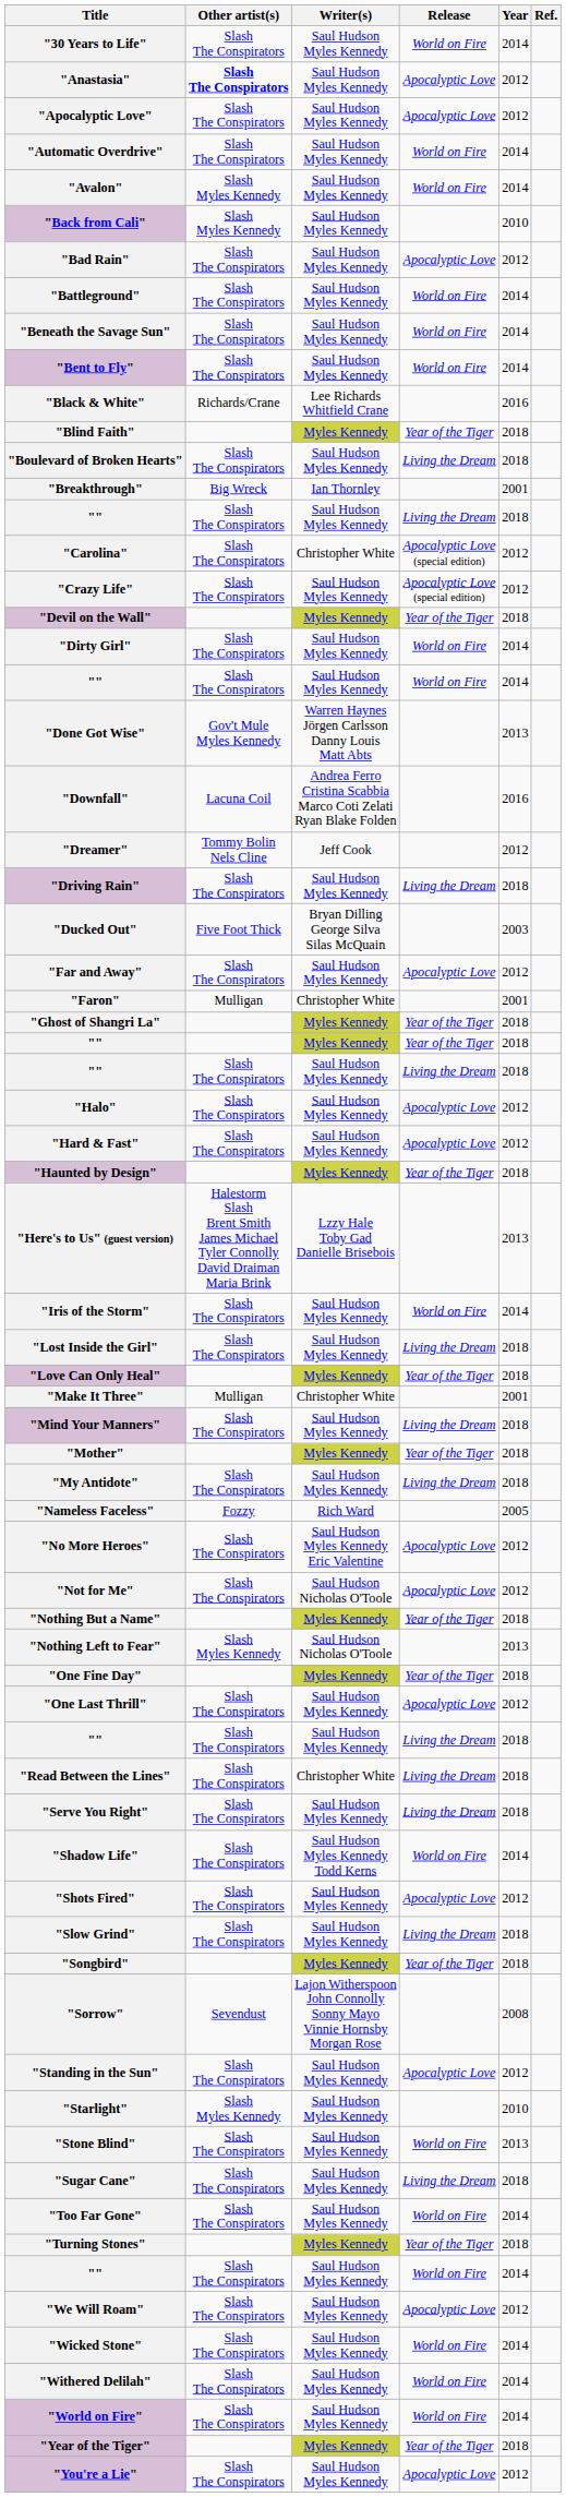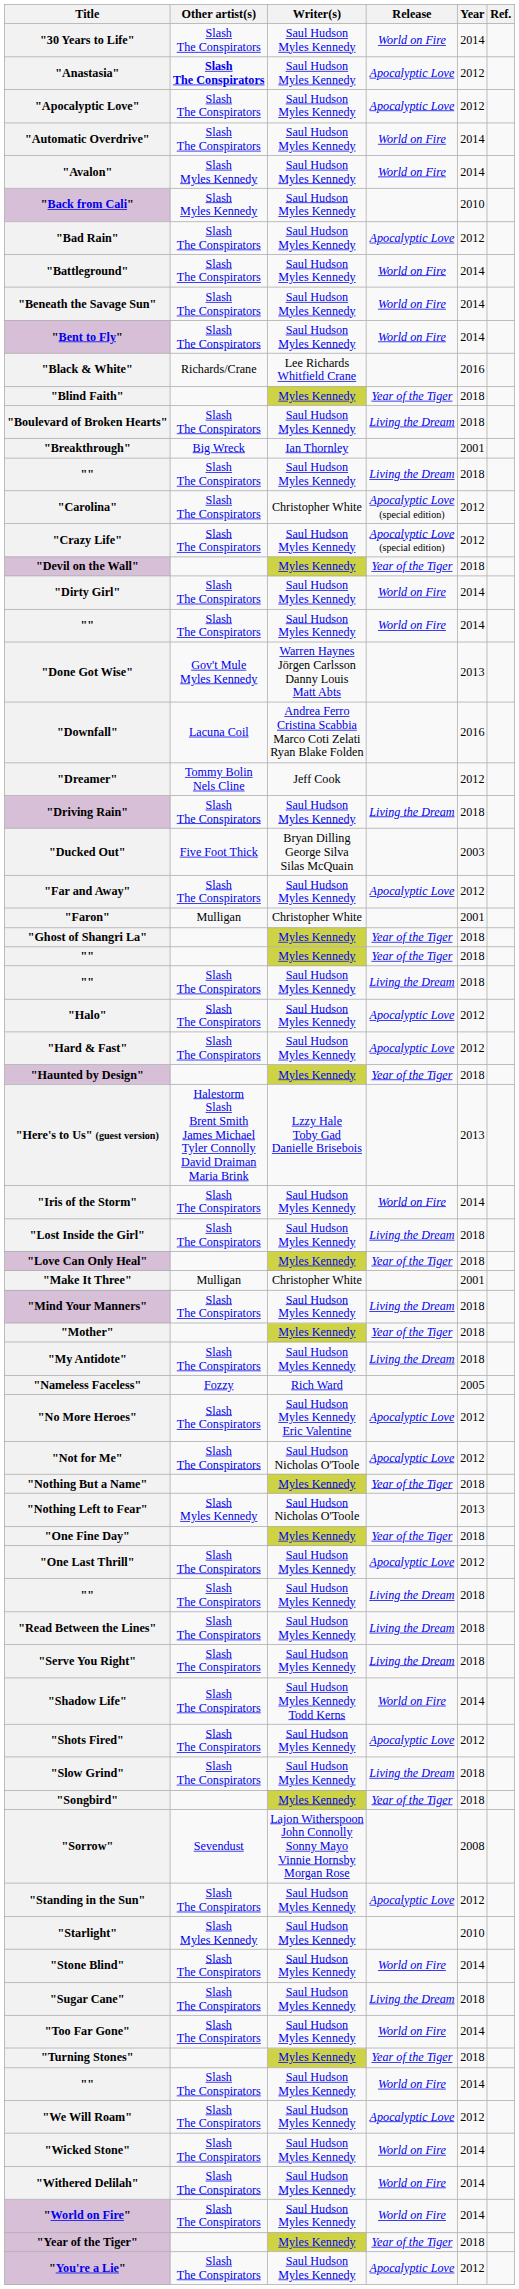 <table class="wikitable sortable plainrowheaders" style="text-align:center;">
 <tr>
 <th scope="col">Title</th>
 <th scope="col" class="unsortable">Other artist(s)</th>
 <th scope="col" class="unsortable">Writer(s)</th>
 <th scope="col">Release</th>
 <th scope="col">Year</th>
 <th scope="col" class="unsortable">Ref.</th>
 </tr>
 <tr>
 <th scope="row">"30 Years to Life"</th>
 <td><a href='#'>Slash</a><br><a href='#'>The Conspirators</a></td>
 <td><a href='#'>Saul Hudson</a><br><a href='#'>Myles Kennedy</a></td>
 <td><em><a href='#'>World on Fire</a></em></td>
 <td>2014</td>
 <td></td>
 </tr>
 <tr>
 <th scope="row">"Anastasia"</th>
 <td><strong><a href='#'>Slash</a><br><a href='#'>The Conspirators</a></strong></td>
 <td><a href='#'>Saul Hudson</a><br><a href='#'>Myles Kennedy</a></td>
 <td><em><a href='#'>Apocalyptic Love</a></em></td>
 <td>2012</td>
 <td></td>
 </tr>
 <tr>
 <th scope="row">"Apocalyptic Love"</th>
 <td><a href='#'>Slash</a><br><a href='#'>The Conspirators</a></td>
 <td><a href='#'>Saul Hudson</a><br><a href='#'>Myles Kennedy</a></td>
 <td><em><a href='#'>Apocalyptic Love</a></em></td>
 <td>2012</td>
 <td></td>
 </tr>
 <tr>
 <th scope="row">"Automatic Overdrive"</th>
 <td><a href='#'>Slash</a><br><a href='#'>The Conspirators</a></td>
 <td><a href='#'>Saul Hudson</a><br><a href='#'>Myles Kennedy</a></td>
 <td><em><a href='#'>World on Fire</a></em></td>
 <td>2014</td>
 <td></td>
 </tr>
 <tr>
 <th scope="row">"Avalon"</th>
 <td><a href='#'>Slash</a><br><a href='#'>Myles Kennedy</a></td>
 <td><a href='#'>Saul Hudson</a><br><a href='#'>Myles Kennedy</a></td>
 <td><em><a href='#'>World on Fire</a></em></td>
 <td>2014</td>
 <td></td>
 </tr>
 <tr>
 <th scope="row" style="background-color:#D8BFD8">"<a href='#'>Back from Cali</a>" </th>
 <td><a href='#'>Slash</a><br><a href='#'>Myles Kennedy</a></td>
 <td><a href='#'>Saul Hudson</a><br><a href='#'>Myles Kennedy</a></td>
 <td></td>
 <td>2010</td>
 <td></td>
 </tr>
 <tr>
 <th scope="row">"Bad Rain"</th>
 <td><a href='#'>Slash</a><br><a href='#'>The Conspirators</a></td>
 <td><a href='#'>Saul Hudson</a><br><a href='#'>Myles Kennedy</a></td>
 <td><em><a href='#'>Apocalyptic Love</a></em></td>
 <td>2012</td>
 <td></td>
 </tr>
 <tr>
 <th scope="row">"Battleground"</th>
 <td><a href='#'>Slash</a><br><a href='#'>The Conspirators</a></td>
 <td><a href='#'>Saul Hudson</a><br><a href='#'>Myles Kennedy</a></td>
 <td><em><a href='#'>World on Fire</a></em></td>
 <td>2014</td>
 <td></td>
 </tr>
 <tr>
 <th scope="row">"Beneath the Savage Sun"</th>
 <td><a href='#'>Slash</a><br><a href='#'>The Conspirators</a></td>
 <td><a href='#'>Saul Hudson</a><br><a href='#'>Myles Kennedy</a></td>
 <td><em><a href='#'>World on Fire</a></em></td>
 <td>2014</td>
 <td></td>
 </tr>
 <tr>
 <th scope="row" style="background-color:#D8BFD8">"<a href='#'>Bent to Fly</a>" </th>
 <td><a href='#'>Slash</a><br><a href='#'>The Conspirators</a></td>
 <td><a href='#'>Saul Hudson</a><br><a href='#'>Myles Kennedy</a></td>
 <td><em><a href='#'>World on Fire</a></em></td>
 <td>2014</td>
 <td></td>
 </tr>
 <tr>
 <th scope="row">"Black & White"</th>
 <td>Richards/Crane</td>
 <td>Lee Richards<br><a href='#'>Whitfield Crane</a></td>
 <td></td>
 <td>2016</td>
 <td></td>
 </tr>
 <tr>
 <th scope="row">"Blind Faith"</th>
 <td></td>
 <td style="background-color:#ced343"><a href='#'>Myles Kennedy</a> </td>
 <td><em><a href='#'>Year of the Tiger</a></em></td>
 <td>2018</td>
 <td></td>
 </tr>
 <tr>
 <th scope="row">"Boulevard of Broken Hearts"</th>
 <td><a href='#'>Slash</a><br><a href='#'>The Conspirators</a></td>
 <td><a href='#'>Saul Hudson</a><br><a href='#'>Myles Kennedy</a></td>
 <td><em><a href='#'>Living the Dream</a></em></td>
 <td>2018</td>
 <td></td>
 </tr>
 <tr>
 <th scope="row">"Breakthrough"</th>
 <td><a href='#'>Big Wreck</a></td>
 <td><a href='#'>Ian Thornley</a></td>
 <td></td>
 <td>2001</td>
 <td></td>
 </tr>
 <tr>
 <th scope="row">""</th>
 <td><a href='#'>Slash</a><br><a href='#'>The Conspirators</a></td>
 <td><a href='#'>Saul Hudson</a><br><a href='#'>Myles Kennedy</a></td>
 <td><em><a href='#'>Living the Dream</a></em></td>
 <td>2018</td>
 <td></td>
 </tr>
 <tr>
 <th scope="row">"Carolina"</th>
 <td><a href='#'>Slash</a><br><a href='#'>The Conspirators</a></td>
 <td>Christopher White</td>
 <td><em><a href='#'>Apocalyptic Love</a></em><br><small>(special edition)</small></td>
 <td>2012</td>
 <td></td>
 </tr>
 <tr>
 <th scope="row">"Crazy Life"</th>
 <td><a href='#'>Slash</a><br><a href='#'>The Conspirators</a></td>
 <td><a href='#'>Saul Hudson</a><br><a href='#'>Myles Kennedy</a></td>
 <td><em><a href='#'>Apocalyptic Love</a></em><br><small>(special edition)</small></td>
 <td>2012</td>
 <td></td>
 </tr>
 <tr>
 <th scope="row" style="background-color:#D8BFD8">"Devil on the Wall" </th>
 <td></td>
 <td style="background-color:#ced343"><a href='#'>Myles Kennedy</a> </td>
 <td><em><a href='#'>Year of the Tiger</a></em></td>
 <td>2018</td>
 <td></td>
 </tr>
 <tr>
 <th scope="row">"Dirty Girl"</th>
 <td><a href='#'>Slash</a><br><a href='#'>The Conspirators</a></td>
 <td><a href='#'>Saul Hudson</a><br><a href='#'>Myles Kennedy</a></td>
 <td><em><a href='#'>World on Fire</a></em></td>
 <td>2014</td>
 <td></td>
 </tr>
 <tr>
 <th scope="row">""</th>
 <td><a href='#'>Slash</a><br><a href='#'>The Conspirators</a></td>
 <td><a href='#'>Saul Hudson</a><br><a href='#'>Myles Kennedy</a></td>
 <td><em><a href='#'>World on Fire</a></em></td>
 <td>2014</td>
 <td></td>
 </tr>
 <tr>
 <th scope="row">"Done Got Wise"</th>
 <td><a href='#'>Gov't Mule</a><br><a href='#'>Myles Kennedy</a></td>
 <td><a href='#'>Warren Haynes</a><br>Jörgen Carlsson<br>Danny Louis<br><a href='#'>Matt Abts</a></td>
 <td></td>
 <td>2013</td>
 <td></td>
 </tr>
 <tr>
 <th scope="row">"Downfall"</th>
 <td><a href='#'>Lacuna Coil</a></td>
 <td><a href='#'>Andrea Ferro</a><br><a href='#'>Cristina Scabbia</a><br>Marco Coti Zelati<br>Ryan Blake Folden</td>
 <td></td>
 <td>2016</td>
 <td></td>
 </tr>
 <tr>
 <th scope="row">"Dreamer"</th>
 <td><a href='#'>Tommy Bolin</a><br><a href='#'>Nels Cline</a></td>
 <td>Jeff Cook</td>
 <td></td>
 <td>2012</td>
 <td></td>
 </tr>
 <tr>
 <th scope="row" style="background-color:#D8BFD8">"Driving Rain" </th>
 <td><a href='#'>Slash</a><br><a href='#'>The Conspirators</a></td>
 <td><a href='#'>Saul Hudson</a><br><a href='#'>Myles Kennedy</a></td>
 <td><em><a href='#'>Living the Dream</a></em></td>
 <td>2018</td>
 <td></td>
 </tr>
 <tr>
 <th scope="row">"Ducked Out"</th>
 <td><a href='#'>Five Foot Thick</a></td>
 <td>Bryan Dilling<br>George Silva<br>Silas McQuain</td>
 <td></td>
 <td>2003</td>
 <td></td>
 </tr>
 <tr>
 <th scope="row">"Far and Away"</th>
 <td><a href='#'>Slash</a><br><a href='#'>The Conspirators</a></td>
 <td><a href='#'>Saul Hudson</a><br><a href='#'>Myles Kennedy</a></td>
 <td><em><a href='#'>Apocalyptic Love</a></em></td>
 <td>2012</td>
 <td></td>
 </tr>
 <tr>
 <th scope="row">"Faron"</th>
 <td>Mulligan</td>
 <td>Christopher White</td>
 <td></td>
 <td>2001</td>
 <td></td>
 </tr>
 <tr>
 <th scope="row">"Ghost of Shangri La"</th>
 <td></td>
 <td style="background-color:#ced343"><a href='#'>Myles Kennedy</a> </td>
 <td><em><a href='#'>Year of the Tiger</a></em></td>
 <td>2018</td>
 <td></td>
 </tr>
 <tr>
 <th scope="row">""</th>
 <td></td>
 <td style="background-color:#ced343"><a href='#'>Myles Kennedy</a> </td>
 <td><em><a href='#'>Year of the Tiger</a></em></td>
 <td>2018</td>
 <td></td>
 </tr>
 <tr>
 <th scope="row">""</th>
 <td><a href='#'>Slash</a><br><a href='#'>The Conspirators</a></td>
 <td><a href='#'>Saul Hudson</a><br><a href='#'>Myles Kennedy</a></td>
 <td><em><a href='#'>Living the Dream</a></em></td>
 <td>2018</td>
 <td></td>
 </tr>
 <tr>
 <th scope="row">"Halo"</th>
 <td><a href='#'>Slash</a><br><a href='#'>The Conspirators</a></td>
 <td><a href='#'>Saul Hudson</a><br><a href='#'>Myles Kennedy</a></td>
 <td><em><a href='#'>Apocalyptic Love</a></em></td>
 <td>2012</td>
 <td></td>
 </tr>
 <tr>
 <th scope="row">"Hard & Fast"</th>
 <td><a href='#'>Slash</a><br><a href='#'>The Conspirators</a></td>
 <td><a href='#'>Saul Hudson</a><br><a href='#'>Myles Kennedy</a></td>
 <td><em><a href='#'>Apocalyptic Love</a></em></td>
 <td>2012</td>
 <td></td>
 </tr>
 <tr>
 <th scope="row" style="background-color:#D8BFD8">"Haunted by Design" </th>
 <td></td>
 <td style="background-color:#ced343"><a href='#'>Myles Kennedy</a> </td>
 <td><em><a href='#'>Year of the Tiger</a></em></td>
 <td>2018</td>
 <td></td>
 </tr>
 <tr>
 <th scope="row">"Here's to Us" <small>(guest version)</small></th>
 <td><a href='#'>Halestorm</a><br><a href='#'>Slash</a><br><a href='#'>Brent Smith</a><br><a href='#'>James Michael</a><br><a href='#'>Tyler Connolly</a><br><a href='#'>David Draiman</a><br><a href='#'>Maria Brink</a></td>
 <td><a href='#'>Lzzy Hale</a><br><a href='#'>Toby Gad</a><br><a href='#'>Danielle Brisebois</a></td>
 <td></td>
 <td>2013</td>
 <td></td>
 </tr>
 <tr>
 <th scope="row">"Iris of the Storm"</th>
 <td><a href='#'>Slash</a><br><a href='#'>The Conspirators</a></td>
 <td><a href='#'>Saul Hudson</a><br><a href='#'>Myles Kennedy</a></td>
 <td><em><a href='#'>World on Fire</a></em></td>
 <td>2014</td>
 <td></td>
 </tr>
 <tr>
 <th scope="row">"Lost Inside the Girl"</th>
 <td><a href='#'>Slash</a><br><a href='#'>The Conspirators</a></td>
 <td><a href='#'>Saul Hudson</a><br><a href='#'>Myles Kennedy</a></td>
 <td><em><a href='#'>Living the Dream</a></em></td>
 <td>2018</td>
 <td></td>
 </tr>
 <tr>
 <th scope="row" style="background-color:#D8BFD8">"Love Can Only Heal" </th>
 <td></td>
 <td style="background-color:#ced343"><a href='#'>Myles Kennedy</a> </td>
 <td><em><a href='#'>Year of the Tiger</a></em></td>
 <td>2018</td>
 <td></td>
 </tr>
 <tr>
 <th scope="row">"Make It Three"</th>
 <td>Mulligan</td>
 <td>Christopher White</td>
 <td></td>
 <td>2001</td>
 <td></td>
 </tr>
 <tr>
 <th scope="row" style="background-color:#D8BFD8">"Mind Your Manners" </th>
 <td><a href='#'>Slash</a><br><a href='#'>The Conspirators</a></td>
 <td><a href='#'>Saul Hudson</a><br><a href='#'>Myles Kennedy</a></td>
 <td><em><a href='#'>Living the Dream</a></em></td>
 <td>2018</td>
 <td></td>
 </tr>
 <tr>
 <th scope="row">"Mother"</th>
 <td></td>
 <td style="background-color:#ced343"><a href='#'>Myles Kennedy</a> </td>
 <td><em><a href='#'>Year of the Tiger</a></em></td>
 <td>2018</td>
 <td></td>
 </tr>
 <tr>
 <th scope="row">"My Antidote"</th>
 <td><a href='#'>Slash</a><br><a href='#'>The Conspirators</a></td>
 <td><a href='#'>Saul Hudson</a><br><a href='#'>Myles Kennedy</a></td>
 <td><em><a href='#'>Living the Dream</a></em></td>
 <td>2018</td>
 <td></td>
 </tr>
 <tr>
 <th scope="row">"Nameless Faceless"</th>
 <td><a href='#'>Fozzy</a></td>
 <td><a href='#'>Rich Ward</a></td>
 <td></td>
 <td>2005</td>
 <td></td>
 </tr>
 <tr>
 <th scope="row">"No More Heroes"</th>
 <td><a href='#'>Slash</a><br><a href='#'>The Conspirators</a></td>
 <td><a href='#'>Saul Hudson</a><br><a href='#'>Myles Kennedy</a><br><a href='#'>Eric Valentine</a></td>
 <td><em><a href='#'>Apocalyptic Love</a></em></td>
 <td>2012</td>
 <td></td>
 </tr>
 <tr>
 <th scope="row">"Not for Me"</th>
 <td><a href='#'>Slash</a><br><a href='#'>The Conspirators</a></td>
 <td><a href='#'>Saul Hudson</a><br>Nicholas O'Toole</td>
 <td><em><a href='#'>Apocalyptic Love</a></em></td>
 <td>2012</td>
 <td></td>
 </tr>
 <tr>
 <th scope="row">"Nothing But a Name"</th>
 <td></td>
 <td style="background-color:#ced343"><a href='#'>Myles Kennedy</a> </td>
 <td><em><a href='#'>Year of the Tiger</a></em></td>
 <td>2018</td>
 <td></td>
 </tr>
 <tr>
 <th scope="row">"Nothing Left to Fear"</th>
 <td><a href='#'>Slash</a><br><a href='#'>Myles Kennedy</a></td>
 <td><a href='#'>Saul Hudson</a><br>Nicholas O'Toole</td>
 <td></td>
 <td>2013</td>
 <td></td>
 </tr>
 <tr>
 <th scope="row">"One Fine Day"</th>
 <td></td>
 <td style="background-color:#ced343"><a href='#'>Myles Kennedy</a> </td>
 <td><em><a href='#'>Year of the Tiger</a></em></td>
 <td>2018</td>
 <td></td>
 </tr>
 <tr>
 <th scope="row">"One Last Thrill"</th>
 <td><a href='#'>Slash</a><br><a href='#'>The Conspirators</a></td>
 <td><a href='#'>Saul Hudson</a><br><a href='#'>Myles Kennedy</a></td>
 <td><em><a href='#'>Apocalyptic Love</a></em></td>
 <td>2012</td>
 <td></td>
 </tr>
 <tr>
 <th scope="row">""</th>
 <td><a href='#'>Slash</a><br><a href='#'>The Conspirators</a></td>
 <td><a href='#'>Saul Hudson</a><br><a href='#'>Myles Kennedy</a></td>
 <td><em><a href='#'>Living the Dream</a></em></td>
 <td>2018</td>
 <td></td>
 </tr>
 <tr>
 <th scope="row">"Read Between the Lines"</th>
 <td><a href='#'>Slash</a><br><a href='#'>The Conspirators</a></td>
-<td>Christopher White</td>
+<td><a href='#'>Saul Hudson</a><br><a href='#'>Myles Kennedy</a></td>
 <td><em><a href='#'>Living the Dream</a></em></td>
 <td>2018</td>
 <td></td>
 </tr>
 <tr>
 <th scope="row">"Serve You Right"</th>
 <td><a href='#'>Slash</a><br><a href='#'>The Conspirators</a></td>
 <td><a href='#'>Saul Hudson</a><br><a href='#'>Myles Kennedy</a></td>
 <td><em><a href='#'>Living the Dream</a></em></td>
 <td>2018</td>
 <td></td>
 </tr>
 <tr>
 <th scope="row">"Shadow Life"</th>
 <td><a href='#'>Slash</a><br><a href='#'>The Conspirators</a></td>
 <td><a href='#'>Saul Hudson</a><br><a href='#'>Myles Kennedy</a><br><a href='#'>Todd Kerns</a></td>
 <td><em><a href='#'>World on Fire</a></em></td>
 <td>2014</td>
 <td></td>
 </tr>
 <tr>
 <th scope="row">"Shots Fired"</th>
 <td><a href='#'>Slash</a><br><a href='#'>The Conspirators</a></td>
 <td><a href='#'>Saul Hudson</a><br><a href='#'>Myles Kennedy</a></td>
 <td><em><a href='#'>Apocalyptic Love</a></em></td>
 <td>2012</td>
 <td></td>
 </tr>
 <tr>
 <th scope="row">"Slow Grind"</th>
 <td><a href='#'>Slash</a><br><a href='#'>The Conspirators</a></td>
 <td><a href='#'>Saul Hudson</a><br><a href='#'>Myles Kennedy</a></td>
 <td><em><a href='#'>Living the Dream</a></em></td>
 <td>2018</td>
 <td></td>
 </tr>
 <tr>
 <th scope="row">"Songbird"</th>
 <td></td>
 <td style="background-color:#ced343"><a href='#'>Myles Kennedy</a> </td>
 <td><em><a href='#'>Year of the Tiger</a></em></td>
 <td>2018</td>
 <td></td>
 </tr>
 <tr>
 <th scope="row">"Sorrow"</th>
 <td><a href='#'>Sevendust</a></td>
 <td><a href='#'>Lajon Witherspoon</a><br><a href='#'>John Connolly</a><br><a href='#'>Sonny Mayo</a><br><a href='#'>Vinnie Hornsby</a><br><a href='#'>Morgan Rose</a></td>
 <td></td>
 <td>2008</td>
 <td></td>
 </tr>
 <tr>
 <th scope="row">"Standing in the Sun"</th>
 <td><a href='#'>Slash</a><br><a href='#'>The Conspirators</a></td>
 <td><a href='#'>Saul Hudson</a><br><a href='#'>Myles Kennedy</a></td>
 <td><em><a href='#'>Apocalyptic Love</a></em></td>
 <td>2012</td>
 <td></td>
 </tr>
 <tr>
 <th scope="row">"Starlight"</th>
 <td><a href='#'>Slash</a><br><a href='#'>Myles Kennedy</a></td>
 <td><a href='#'>Saul Hudson</a><br><a href='#'>Myles Kennedy</a></td>
 <td></td>
 <td>2010</td>
 <td></td>
 </tr>
 <tr>
 <th scope="row">"Stone Blind"</th>
 <td><a href='#'>Slash</a><br><a href='#'>The Conspirators</a></td>
 <td><a href='#'>Saul Hudson</a><br><a href='#'>Myles Kennedy</a></td>
 <td><em><a href='#'>World on Fire</a></em></td>
-<td>2013</td>
+<td>2014</td>
 <td></td>
 </tr>
 <tr>
 <th scope="row">"Sugar Cane"</th>
 <td><a href='#'>Slash</a><br><a href='#'>The Conspirators</a></td>
 <td><a href='#'>Saul Hudson</a><br><a href='#'>Myles Kennedy</a></td>
 <td><em><a href='#'>Living the Dream</a></em></td>
 <td>2018</td>
 <td></td>
 </tr>
 <tr>
 <th scope="row">"Too Far Gone"</th>
 <td><a href='#'>Slash</a><br><a href='#'>The Conspirators</a></td>
 <td><a href='#'>Saul Hudson</a><br><a href='#'>Myles Kennedy</a></td>
 <td><em><a href='#'>World on Fire</a></em></td>
 <td>2014</td>
 <td></td>
 </tr>
 <tr>
 <th scope="row">"Turning Stones"</th>
 <td></td>
 <td style="background-color:#ced343"><a href='#'>Myles Kennedy</a> </td>
 <td><em><a href='#'>Year of the Tiger</a></em></td>
 <td>2018</td>
 <td></td>
 </tr>
 <tr>
 <th scope="row">""</th>
 <td><a href='#'>Slash</a><br><a href='#'>The Conspirators</a></td>
 <td><a href='#'>Saul Hudson</a><br><a href='#'>Myles Kennedy</a></td>
 <td><em><a href='#'>World on Fire</a></em></td>
 <td>2014</td>
 <td></td>
 </tr>
 <tr>
 <th scope="row">"We Will Roam"</th>
 <td><a href='#'>Slash</a><br><a href='#'>The Conspirators</a></td>
 <td><a href='#'>Saul Hudson</a><br><a href='#'>Myles Kennedy</a></td>
 <td><em><a href='#'>Apocalyptic Love</a></em></td>
 <td>2012</td>
 <td></td>
 </tr>
 <tr>
 <th scope="row">"Wicked Stone"</th>
 <td><a href='#'>Slash</a><br><a href='#'>The Conspirators</a></td>
 <td><a href='#'>Saul Hudson</a><br><a href='#'>Myles Kennedy</a></td>
 <td><em><a href='#'>World on Fire</a></em></td>
 <td>2014</td>
 <td></td>
 </tr>
 <tr>
 <th scope="row">"Withered Delilah"</th>
 <td><a href='#'>Slash</a><br><a href='#'>The Conspirators</a></td>
 <td><a href='#'>Saul Hudson</a><br><a href='#'>Myles Kennedy</a></td>
 <td><em><a href='#'>World on Fire</a></em></td>
 <td>2014</td>
 <td></td>
 </tr>
 <tr>
 <th scope="row" style="background-color:#D8BFD8">"<a href='#'>World on Fire</a>" </th>
 <td><a href='#'>Slash</a><br><a href='#'>The Conspirators</a></td>
 <td><a href='#'>Saul Hudson</a><br><a href='#'>Myles Kennedy</a></td>
 <td><em><a href='#'>World on Fire</a></em></td>
 <td>2014</td>
 <td></td>
 </tr>
 <tr>
 <th scope="row" style="background-color:#D8BFD8">"Year of the Tiger" </th>
 <td></td>
 <td style="background-color:#ced343"><a href='#'>Myles Kennedy</a> </td>
 <td><em><a href='#'>Year of the Tiger</a></em></td>
 <td>2018</td>
 <td></td>
 </tr>
 <tr>
 <th scope="row" style="background-color:#D8BFD8">"<a href='#'>You're a Lie</a>" </th>
 <td><a href='#'>Slash</a><br><a href='#'>The Conspirators</a></td>
 <td><a href='#'>Saul Hudson</a><br><a href='#'>Myles Kennedy</a></td>
 <td><em><a href='#'>Apocalyptic Love</a></em></td>
 <td>2012</td>
 <td></td>
 </tr>
 </table>
